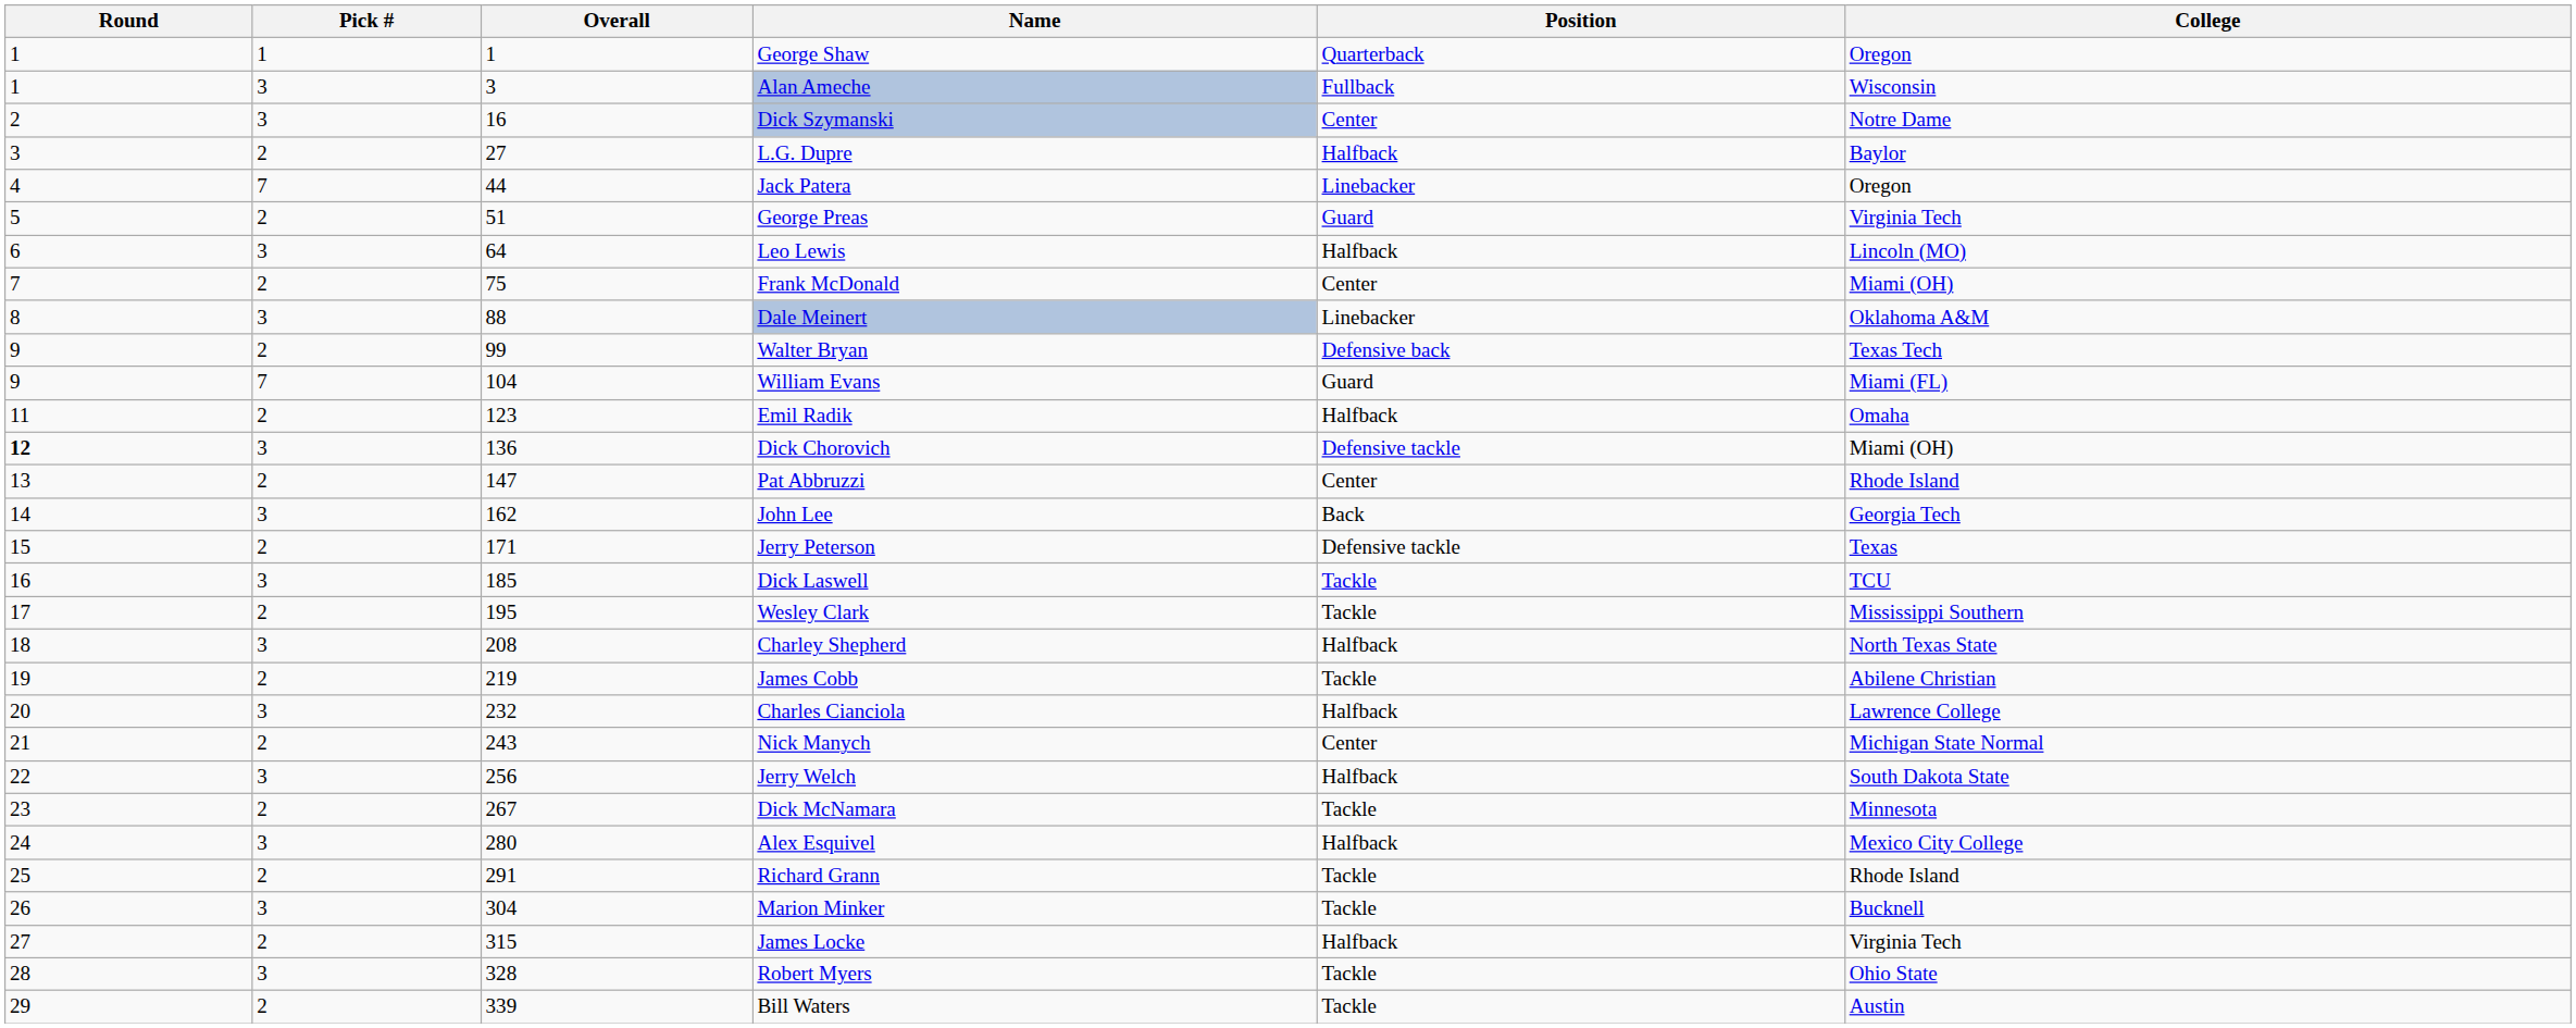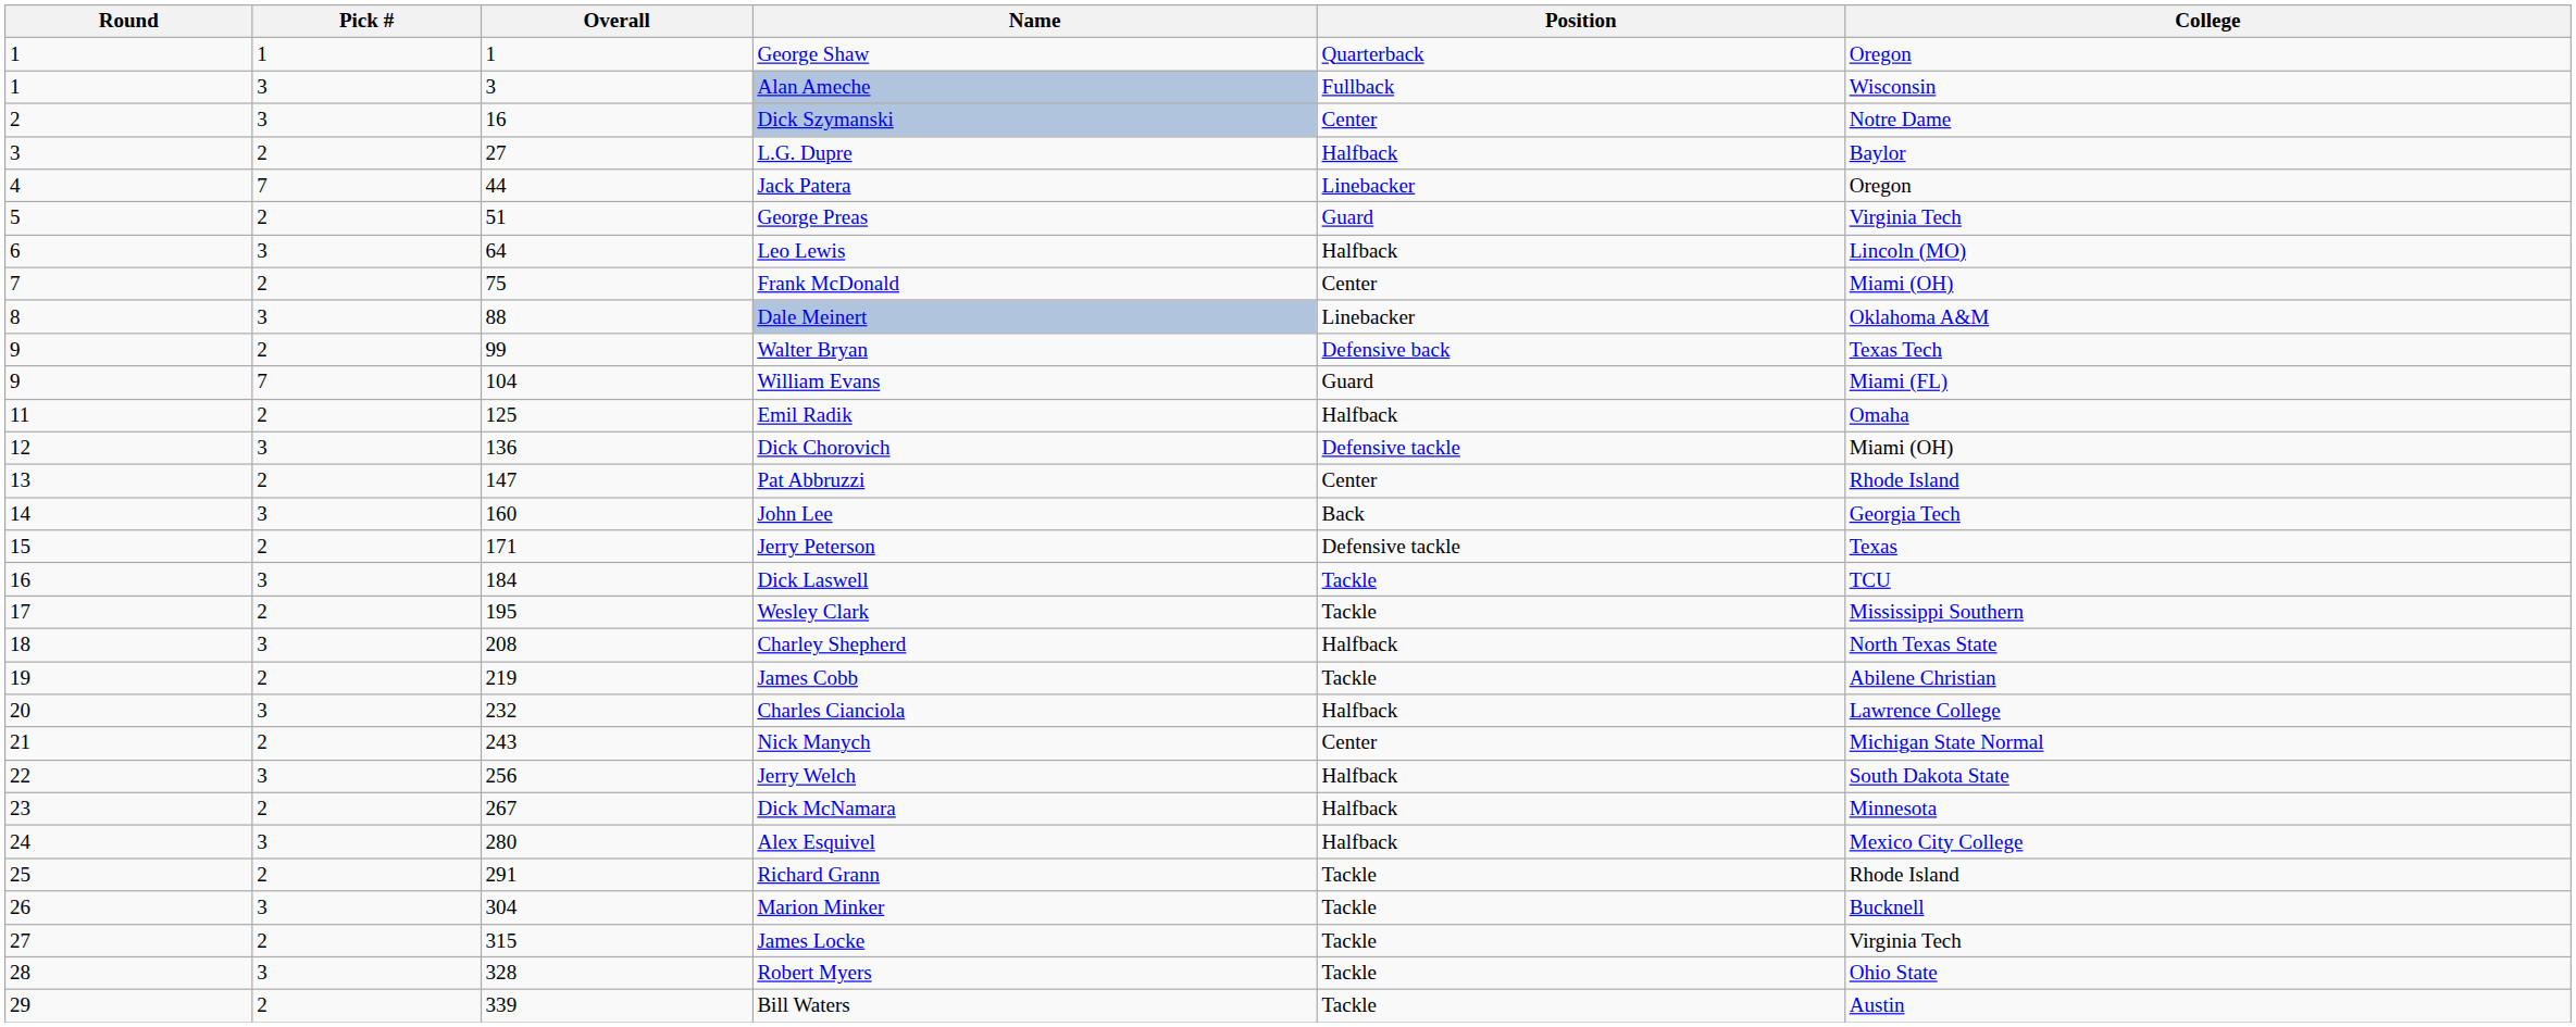 <table class="wikitable sortable sortable" style="width: 100%">
 <tr>
 <th>Round</th>
 <th>Pick #</th>
 <th>Overall</th>
 <th>Name</th>
 <th>Position</th>
 <th>College</th>
 </tr>
 <tr>
 <td>1</td>
 <td>1</td>
 <td>1</td>
 <td><a href='#'>George Shaw</a></td>
 <td><a href='#'>Quarterback</a></td>
 <td><a href='#'>Oregon</a></td>
 </tr>
 <tr>
 <td>1</td>
 <td>3</td>
 <td>3</td>
 <td bgcolor=lightsteelblue><a href='#'>Alan Ameche</a></td>
 <td><a href='#'>Fullback</a></td>
 <td><a href='#'>Wisconsin</a></td>
 </tr>
 <tr>
 <td>2</td>
 <td>3</td>
 <td>16</td>
 <td bgcolor=lightsteelblue><a href='#'>Dick Szymanski</a></td>
 <td><a href='#'>Center</a></td>
 <td><a href='#'>Notre Dame</a></td>
 </tr>
 <tr>
 <td>3</td>
 <td>2</td>
 <td>27</td>
 <td><a href='#'>L.G. Dupre</a></td>
 <td><a href='#'>Halfback</a></td>
 <td><a href='#'>Baylor</a></td>
 </tr>
 <tr>
 <td>4</td>
 <td>7</td>
 <td>44</td>
 <td><a href='#'>Jack Patera</a></td>
 <td><a href='#'>Linebacker</a></td>
 <td>Oregon</td>
 </tr>
 <tr>
 <td>5</td>
 <td>2</td>
 <td>51</td>
 <td><a href='#'>George Preas</a></td>
 <td><a href='#'>Guard</a></td>
 <td><a href='#'>Virginia Tech</a></td>
 </tr>
 <tr>
 <td>6</td>
 <td>3</td>
 <td>64</td>
 <td><a href='#'>Leo Lewis</a></td>
 <td>Halfback</td>
 <td><a href='#'>Lincoln (MO)</a></td>
 </tr>
 <tr>
 <td>7</td>
 <td>2</td>
 <td>75</td>
 <td><a href='#'>Frank McDonald</a></td>
 <td>Center</td>
 <td><a href='#'>Miami (OH)</a></td>
 </tr>
 <tr>
 <td>8</td>
 <td>3</td>
 <td>88</td>
 <td bgcolor=lightsteelblue><a href='#'>Dale Meinert</a></td>
 <td>Linebacker</td>
 <td><a href='#'>Oklahoma A&M</a></td>
 </tr>
 <tr>
 <td>9</td>
 <td>2</td>
 <td>99</td>
 <td><a href='#'>Walter Bryan</a></td>
 <td><a href='#'>Defensive back</a></td>
 <td><a href='#'>Texas Tech</a></td>
 </tr>
 <tr>
 <td>9</td>
 <td>7</td>
 <td>104</td>
 <td><a href='#'>William Evans</a></td>
 <td>Guard</td>
 <td><a href='#'>Miami (FL)</a></td>
 </tr>
 <tr>
 <td>11</td>
 <td>2</td>
-<td>123</td>
+<td>125</td>
 <td><a href='#'>Emil Radik</a></td>
 <td>Halfback</td>
 <td><a href='#'>Omaha</a></td>
 </tr>
 <tr>
-<td><strong>12</strong></td>
+<td>12</td>
 <td>3</td>
 <td>136</td>
 <td><a href='#'>Dick Chorovich</a></td>
 <td><a href='#'>Defensive tackle</a></td>
 <td>Miami (OH)</td>
 </tr>
 <tr>
 <td>13</td>
 <td>2</td>
 <td>147</td>
 <td><a href='#'>Pat Abbruzzi</a></td>
 <td>Center</td>
 <td><a href='#'>Rhode Island</a></td>
 </tr>
 <tr>
 <td>14</td>
 <td>3</td>
-<td>162</td>
+<td>160</td>
 <td><a href='#'>John Lee</a></td>
 <td>Back</td>
 <td><a href='#'>Georgia Tech</a></td>
 </tr>
 <tr>
 <td>15</td>
 <td>2</td>
 <td>171</td>
 <td><a href='#'>Jerry Peterson</a></td>
 <td>Defensive tackle</td>
 <td><a href='#'>Texas</a></td>
 </tr>
 <tr>
 <td>16</td>
 <td>3</td>
-<td>185</td>
+<td>184</td>
 <td><a href='#'>Dick Laswell</a></td>
 <td><a href='#'>Tackle</a></td>
 <td><a href='#'>TCU</a></td>
 </tr>
 <tr>
 <td>17</td>
 <td>2</td>
 <td>195</td>
 <td><a href='#'>Wesley Clark</a></td>
 <td>Tackle</td>
 <td><a href='#'>Mississippi Southern</a></td>
 </tr>
 <tr>
 <td>18</td>
 <td>3</td>
 <td>208</td>
 <td><a href='#'>Charley Shepherd</a></td>
 <td>Halfback</td>
 <td><a href='#'>North Texas State</a></td>
 </tr>
 <tr>
 <td>19</td>
 <td>2</td>
 <td>219</td>
 <td><a href='#'>James Cobb</a></td>
 <td>Tackle</td>
 <td><a href='#'>Abilene Christian</a></td>
 </tr>
 <tr>
 <td>20</td>
 <td>3</td>
 <td>232</td>
 <td><a href='#'>Charles Cianciola</a></td>
 <td>Halfback</td>
 <td><a href='#'>Lawrence College</a></td>
 </tr>
 <tr>
 <td>21</td>
 <td>2</td>
 <td>243</td>
 <td><a href='#'>Nick Manych</a></td>
 <td>Center</td>
 <td><a href='#'>Michigan State Normal</a></td>
 </tr>
 <tr>
 <td>22</td>
 <td>3</td>
 <td>256</td>
 <td><a href='#'>Jerry Welch</a></td>
 <td>Halfback</td>
 <td><a href='#'>South Dakota State</a></td>
 </tr>
 <tr>
 <td>23</td>
 <td>2</td>
 <td>267</td>
 <td><a href='#'>Dick McNamara</a></td>
-<td>Tackle</td>
+<td>Halfback</td>
 <td><a href='#'>Minnesota</a></td>
 </tr>
 <tr>
 <td>24</td>
 <td>3</td>
 <td>280</td>
 <td><a href='#'>Alex Esquivel</a></td>
 <td>Halfback</td>
 <td><a href='#'>Mexico City College</a></td>
 </tr>
 <tr>
 <td>25</td>
 <td>2</td>
 <td>291</td>
 <td><a href='#'>Richard Grann</a></td>
 <td>Tackle</td>
 <td>Rhode Island</td>
 </tr>
 <tr>
 <td>26</td>
 <td>3</td>
 <td>304</td>
 <td><a href='#'>Marion Minker</a></td>
 <td>Tackle</td>
 <td><a href='#'>Bucknell</a></td>
 </tr>
 <tr>
 <td>27</td>
 <td>2</td>
 <td>315</td>
 <td><a href='#'>James Locke</a></td>
-<td>Halfback</td>
+<td>Tackle</td>
 <td>Virginia Tech</td>
 </tr>
 <tr>
 <td>28</td>
 <td>3</td>
 <td>328</td>
 <td><a href='#'>Robert Myers</a></td>
 <td>Tackle</td>
 <td><a href='#'>Ohio State</a></td>
 </tr>
 <tr>
 <td>29</td>
 <td>2</td>
 <td>339</td>
 <td>Bill Waters</td>
 <td>Tackle</td>
 <td><a href='#'>Austin</a></td>
 </tr>
 </table>
